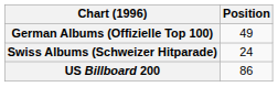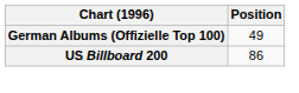 <table class="wikitable sortable plainrowheaders" style="text-align:center">
 <tr>
 <th scope="col">Chart (1996)</th>
 <th scope="col">Position</th>
 </tr>
 <tr>
 <th scope="row">German Albums (Offizielle Top 100)</th>
 <td>49</td>
 </tr>
 <tr>
-<th scope="row">Swiss Albums (Schweizer Hitparade)</th>
-<td>24</td>
-</tr>
-<tr>
 <th scope="row">US <em>Billboard</em> 200</th>
 <td>86</td>
 </tr>
 </table>
